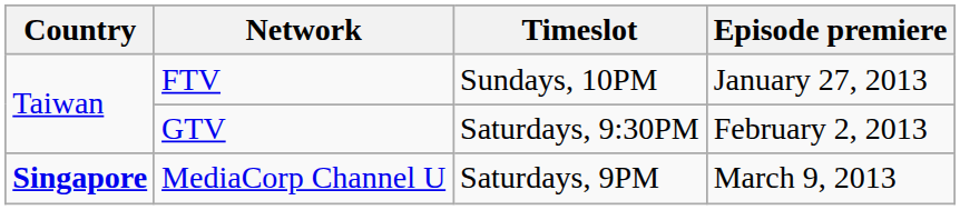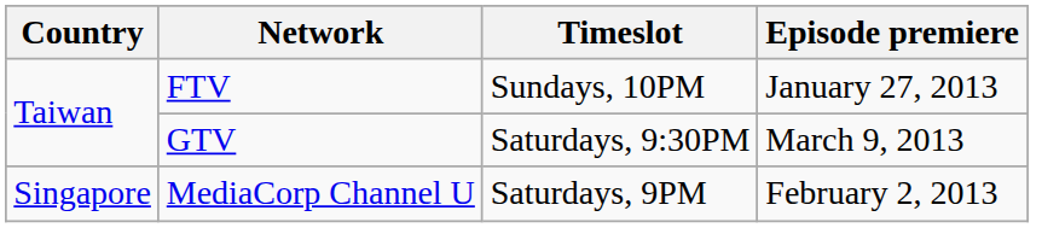 <table class="wikitable">
 <tr>
 <th>Country</th>
 <th>Network</th>
 <th>Timeslot</th>
 <th>Episode premiere</th>
 </tr>
 <tr>
 <td rowspan="2"><a href='#'>Taiwan</a></td>
 <td><a href='#'>FTV</a></td>
 <td>Sundays, 10PM</td>
 <td>January 27, 2013</td>
 </tr>
 <tr>
 <td><a href='#'>GTV</a></td>
 <td>Saturdays, 9:30PM</td>
+<td>March 9, 2013</td>
+</tr>
+<tr>
+<td><a href='#'>Singapore</a></td>
+<td><a href='#'>MediaCorp Channel U</a></td>
+<td>Saturdays, 9PM</td>
 <td>February 2, 2013</td>
 </tr>
-<tr>
-<td><strong><a href='#'>Singapore</a></strong></td>
-<td><a href='#'>MediaCorp Channel U</a></td>
-<td>Saturdays, 9PM</td>
-<td>March 9, 2013</td>
-</tr>
 </table>
